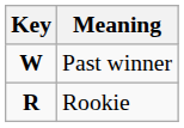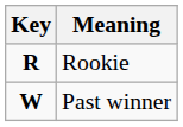 <table class="wikitable" style="font-size: 95%">
 <tr>
 <th>Key</th>
 <th>Meaning</th>
 </tr>
 <tr>
+<td align="center"><strong><span>R</span></strong></td>
+<td>Rookie</td>
+</tr>
+<tr>
 <td align="center"><strong><span>W</span></strong></td>
 <td>Past winner</td>
 </tr>
-<tr>
-<td align="center"><strong><span>R</span></strong></td>
-<td>Rookie</td>
-</tr>
 </table>
